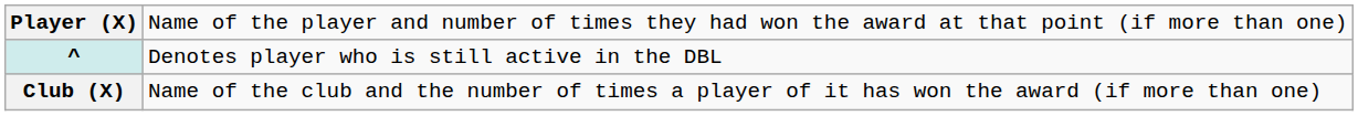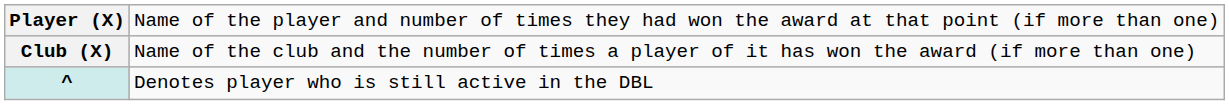 <table class="wikitable plainrowheaders">
 <tr>
 <th scope="row" style="text-align:center;">Player (X)</th>
 <td>Name of the player and number of times they had won the award at that point (if more than one)</td>
 </tr>
 <tr>
+<th scope="row" style="text-align:center;">Club (X)</th>
+<td>Name of the club and the number of times a player of it has won the award (if more than one)</td>
+</tr>
+<tr>
 <th scope="row" style="background:#cfecec; text-align:center;">^</th>
 <td>Denotes player who is still active in the DBL</td>
 </tr>
-<tr>
-<th scope="row" style="text-align:center;">Club (X)</th>
-<td>Name of the club and the number of times a player of it has won the award (if more than one)</td>
-</tr>
 </table>
